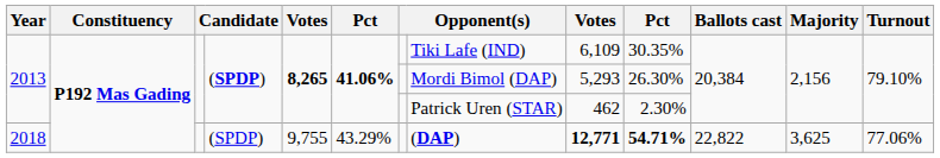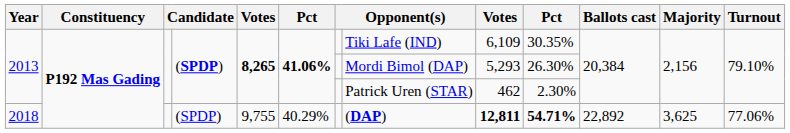 <table class="wikitable" style="margin:0.5em ; font-size:95%">
 <tr>
 <th>Year</th>
 <th>Constituency</th>
 <th colspan=2>Candidate</th>
 <th>Votes</th>
 <th>Pct</th>
 <th colspan=2>Opponent(s)</th>
 <th>Votes</th>
 <th>Pct</th>
 <th>Ballots cast</th>
 <th>Majority</th>
 <th>Turnout</th>
 </tr>
 <tr>
 <td rowspan=3><a href='#'>2013</a></td>
 <td rowspan=4><strong>P192 <a href='#'>Mas Gading</a></strong></td>
 <td rowspan=3 ></td>
 <td rowspan=3> (<a href='#'><strong>SPDP</strong></a>)</td>
 <td rowspan=3 align="right"><strong>8,265</strong></td>
 <td rowspan=3><strong>41.06%</strong></td>
 <td></td>
 <td><a href='#'>Tiki Lafe</a> (<a href='#'>IND</a>)</td>
 <td align="right">6,109</td>
 <td>30.35%</td>
 <td rowspan=3>20,384</td>
 <td rowspan=3>2,156</td>
 <td rowspan=3>79.10%</td>
 </tr>
 <tr>
 <td></td>
 <td><a href='#'>Mordi Bimol</a> (<a href='#'>DAP</a>)</td>
 <td align="right">5,293</td>
 <td>26.30%</td>
 </tr>
 <tr>
 <td></td>
 <td>Patrick Uren (<a href='#'>STAR</a>)</td>
 <td align="right">462</td>
 <td align="right">2.30%</td>
 </tr>
 <tr>
 <td><a href='#'>2018</a></td>
 <td></td>
 <td> (<a href='#'>SPDP</a>)</td>
 <td align="right">9,755</td>
-<td>43.29%</td>
+<td>40.29%</td>
 <td></td>
 <td> (<a href='#'><strong>DAP</strong></a>)</td>
-<td align="right"><strong>12,771</strong></td>
+<td align="right"><strong>12,811</strong></td>
 <td><strong>54.71%</strong></td>
-<td>22,822</td>
+<td>22,892</td>
 <td>3,625</td>
 <td>77.06%</td>
 </tr>
 </table>
